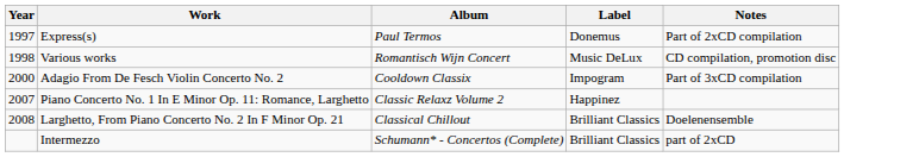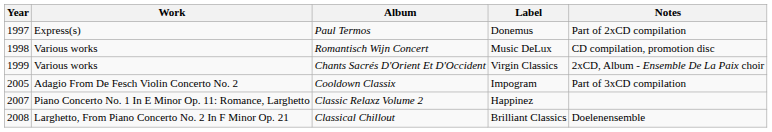 <table class=wikitable>
 <tr>
 <th>Year</th>
 <th>Work</th>
 <th>Album</th>
 <th>Label</th>
 <th>Notes</th>
 </tr>
 <tr>
 <td>1997</td>
 <td>Express(s)</td>
 <td><em>Paul Termos</em></td>
 <td>Donemus</td>
 <td>Part of 2xCD compilation</td>
 </tr>
 <tr>
 <td>1998</td>
 <td>Various works</td>
 <td><em>Romantisch Wijn Concert</em></td>
 <td>Music DeLux</td>
 <td>CD compilation, promotion disc</td>
 </tr>
 <tr>
-<td>2000</td>
+<td>1999</td>
+<td>Various works</td>
+<td><em>Chants Sacrés D'Orient Et D'Occident</em></td>
+<td>Virgin Classics</td>
+<td>2xCD, Album - <em>Ensemble De La Paix</em> choir</td>
+</tr>
+<tr>
+<td>2005</td>
 <td>Adagio From De Fesch Violin Concerto No. 2</td>
 <td><em>Cooldown Classix</em></td>
 <td>Impogram</td>
 <td>Part of 3xCD compilation</td>
 </tr>
 <tr>
 <td>2007</td>
 <td>Piano Concerto No. 1 In E Minor Op. 11: Romance, Larghetto</td>
 <td><em>Classic Relaxz Volume 2</em></td>
 <td>Happinez</td>
 <td></td>
 </tr>
 <tr>
 <td>2008</td>
 <td>Larghetto, From Piano Concerto No. 2 In F Minor Op. 21</td>
 <td><em>Classical Chillout</em></td>
 <td>Brilliant Classics</td>
 <td>Doelenensemble</td>
 </tr>
-<tr>
-<td></td>
-<td>Intermezzo</td>
-<td><em>Schumann* - Concertos (Complete)</em></td>
-<td>Brilliant Classics</td>
-<td>part of 2xCD</td>
-</tr>
 </table>
